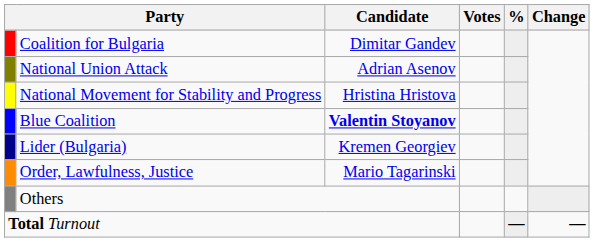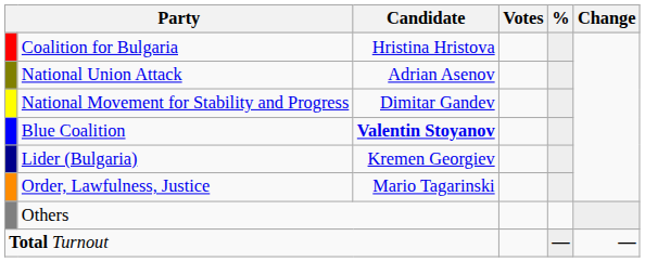 <table class="wikitable" border="1">
 <tr style="background-color:#C9C9C9">
 <th align=left colspan=2 valign=top>Party</th>
 <th align-right>Candidate</th>
 <th align-right>Votes</th>
 <th align=right>%</th>
 <th align=right>Change</th>
 </tr>
 <tr>
 <td bgcolor="red"> </td>
 <td align=left><a href='#'>Coalition for Bulgaria</a></td>
-<td align=right><a href='#'>Dimitar Gandev</a></td>
+<td align=right><a href='#'>Hristina Hristova</a></td>
 <td align=right></td>
 <td align=right style="background-color:#EEEEEE"></td>
 </tr>
 <tr>
 <td bgcolor="#808000"> </td>
 <td align=left><a href='#'>National Union Attack</a></td>
 <td align=right><a href='#'>Adrian Asenov</a></td>
 <td align=right></td>
 <td align=right style="background-color:#EEEEEE"></td>
 </tr>
 <tr>
 <td bgcolor="yellow"> </td>
 <td align=left><a href='#'>National Movement for Stability and Progress</a></td>
-<td align=right><a href='#'>Hristina Hristova</a></td>
+<td align=right><a href='#'>Dimitar Gandev</a></td>
 <td align=right></td>
 <td align=right style="background-color:#EEEEEE"></td>
 </tr>
 <tr>
 <td bgcolor="blue"> </td>
 <td align=left><a href='#'>Blue Coalition</a></td>
 <td align=right><strong><a href='#'>Valentin Stoyanov</a></strong></td>
 <td align=right></td>
 <td align=right style="background-color:#EEEEEE"></td>
 </tr>
 <tr>
 <td bgcolor="darkblue"> </td>
 <td align=left><a href='#'>Lider (Bulgaria)</a></td>
 <td align=right><a href='#'>Kremen Georgiev</a></td>
 <td align=right></td>
 <td align=right style="background-color:#EEEEEE"></td>
 </tr>
 <tr>
 <td bgcolor="darkorange"> </td>
 <td align=left><a href='#'>Order, Lawfulness, Justice</a></td>
 <td align=right><a href='#'>Mario Tagarinski</a></td>
 <td align=right></td>
 <td align=right style="background-color:#EEEEEE"></td>
 </tr>
 <tr>
 <td bgcolor="grey"> </td>
 <td align=left colspan=2>Others</td>
 <td align=right></td>
 <td align=right></td>
 <td align=right style="background-color:#EEEEEE"></td>
 </tr>
 <tr>
 <td align=left colspan=3><strong>Total</strong>      <em> Turnout</em></td>
 <td align=right></td>
 <td align=right style="background-color:#EEEEEE"><strong>—</strong></td>
 <td align=right><strong>—</strong></td>
 </tr>
 </table>
